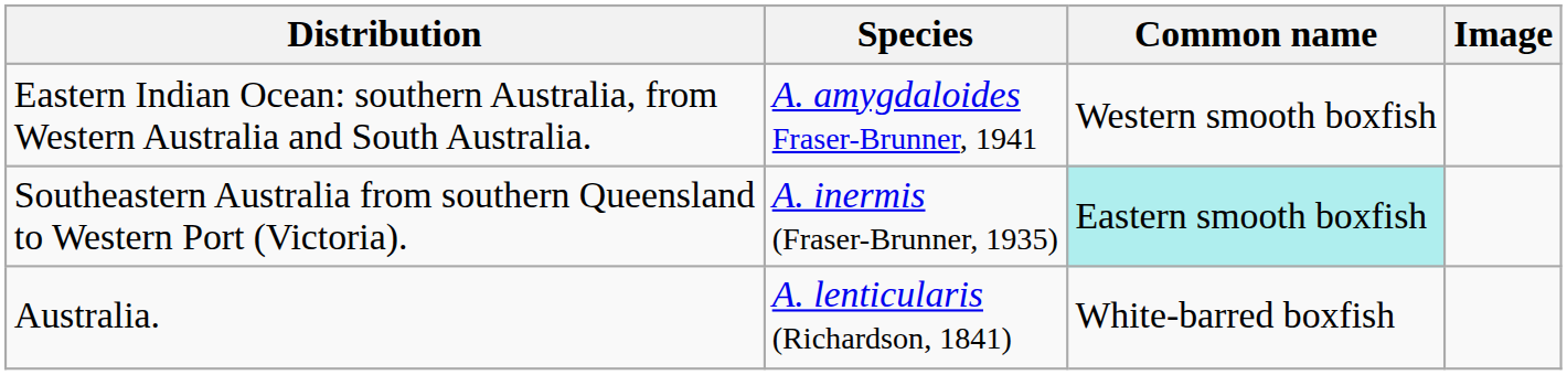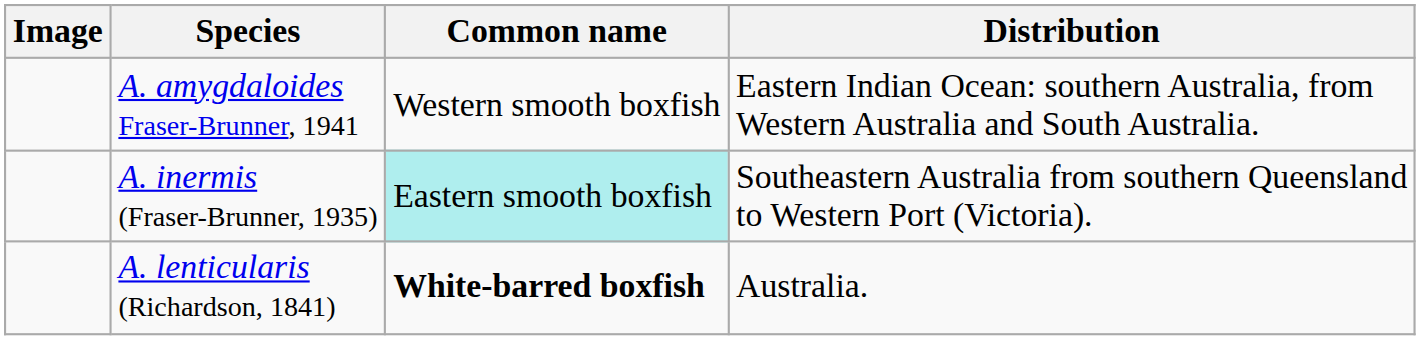 <table class="wikitable">
 <tr>
-<th>Distribution</th>
+<th>Image</th>
 <th>Species</th>
 <th>Common name</th>
-<th>Image</th>
+<th>Distribution</th>
 </tr>
 <tr>
-<td>Eastern Indian Ocean: southern Australia, from<br>Western Australia and South Australia.</td>
+<td></td>
 <td><em><a href='#'>A. amygdaloides</a></em><br><small><a href='#'>Fraser-Brunner</a>, 1941</small></td>
 <td>Western smooth boxfish</td>
-<td></td>
+<td>Eastern Indian Ocean: southern Australia, from<br>Western Australia and South Australia.</td>
 </tr>
 <tr>
-<td>Southeastern Australia from southern Queensland<br>to Western Port (Victoria).</td>
+<td></td>
 <td><em><a href='#'>A. inermis</a></em><br><small>(Fraser-Brunner, 1935)</small></td>
 <td style="background: paleturquoise;">Eastern smooth boxfish</td>
-<td></td>
+<td>Southeastern Australia from southern Queensland<br>to Western Port (Victoria).</td>
 </tr>
 <tr>
+<td></td>
+<td><em><a href='#'>A. lenticularis</a></em><br><small>(Richardson, 1841)</small></td>
+<td><strong>White-barred boxfish</strong></td>
 <td>Australia.</td>
-<td><em><a href='#'>A. lenticularis</a></em><br><small>(Richardson, 1841)</small></td>
-<td>White-barred boxfish</td>
-<td></td>
 </tr>
 </table>
